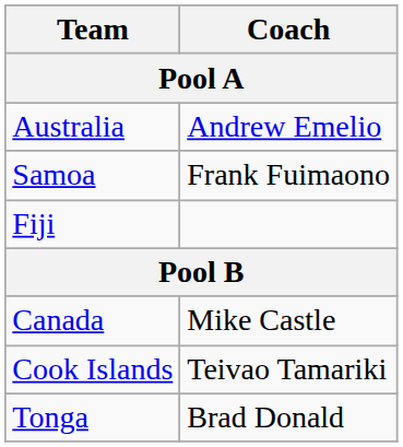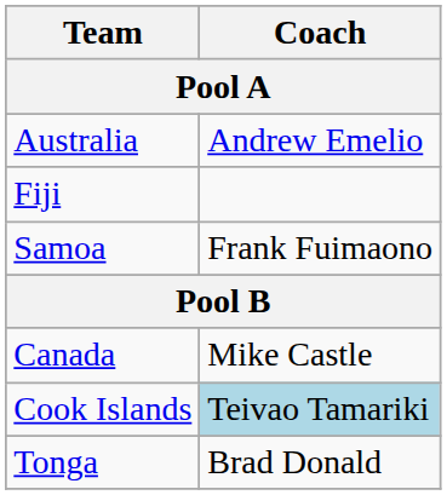 <table class="wikitable">
 <tr>
 <th>Team</th>
 <th>Coach</th>
 </tr>
 <tr>
 <th colspan=2>Pool A</th>
 </tr>
 <tr>
 <td> <a href='#'>Australia</a></td>
 <td><a href='#'>Andrew Emelio</a></td>
 </tr>
 <tr>
+<td> <a href='#'>Fiji</a></td>
+<td></td>
+</tr>
+<tr>
 <td> <a href='#'>Samoa</a></td>
 <td>Frank Fuimaono</td>
-</tr>
-<tr>
-<td> <a href='#'>Fiji</a></td>
-<td></td>
 </tr>
 <tr>
 <th colspan=2>Pool B</th>
 </tr>
 <tr>
 <td> <a href='#'>Canada</a></td>
 <td>Mike Castle</td>
 </tr>
 <tr>
 <td> <a href='#'>Cook Islands</a></td>
-<td>Teivao Tamariki</td>
+<td style="background: lightblue;">Teivao Tamariki</td>
 </tr>
 <tr>
 <td> <a href='#'>Tonga</a></td>
 <td>Brad Donald</td>
 </tr>
 </table>
